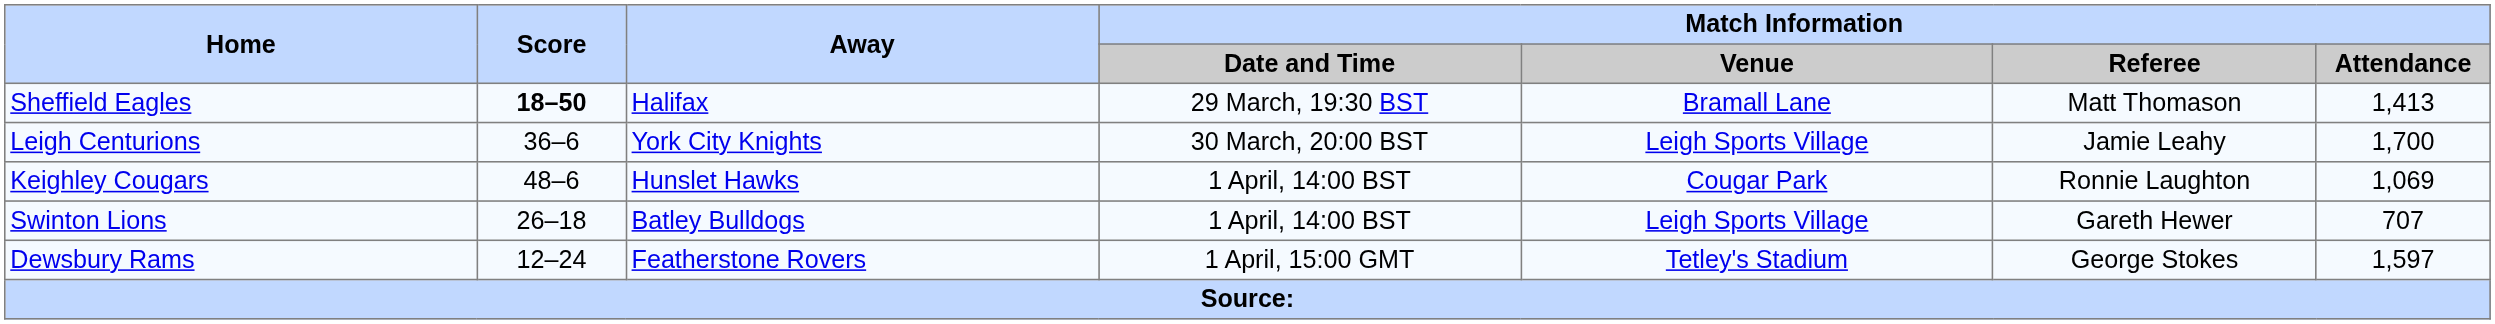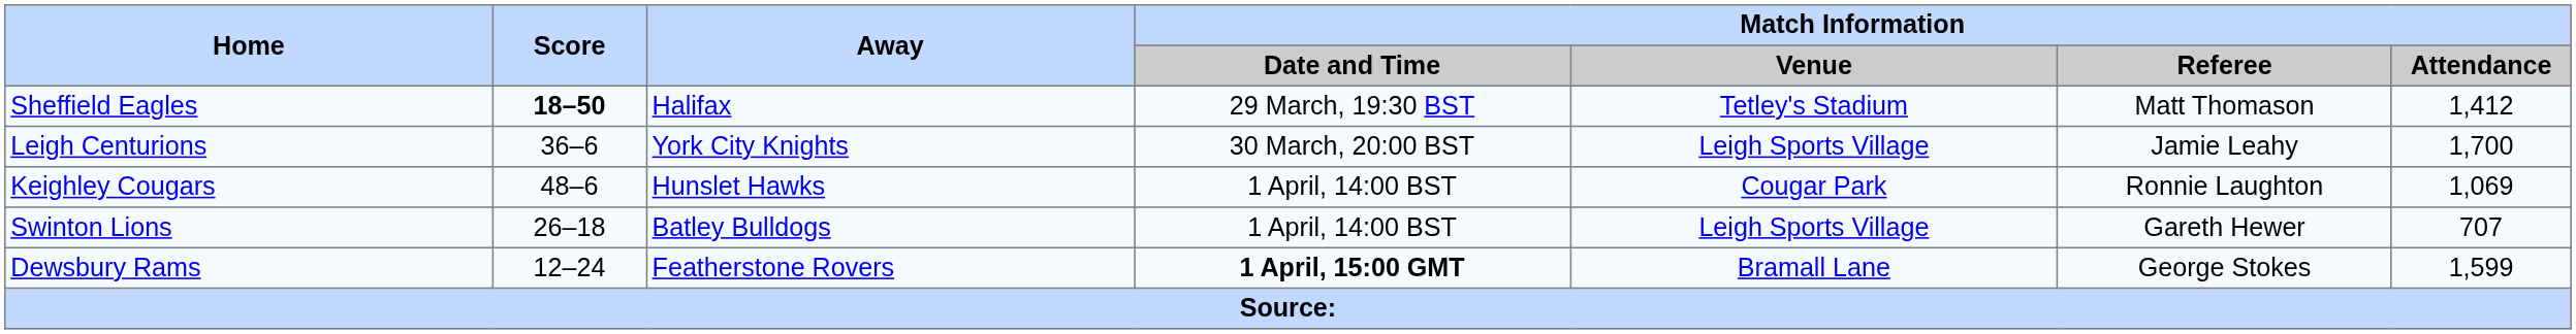 <table border="1" cellpadding="3" cellspacing="0" style="border-collapse:collapse; text-align:center; width:100%;">
 <tr style="background:#c1d8ff;">
 <th rowspan="2" style="width:19%;">Home</th>
 <th rowspan="2" style="width:6%;">Score</th>
 <th rowspan="2" style="width:19%;">Away</th>
 <th colspan=6>Match Information</th>
 </tr>
 <tr style="background:#ccc;">
 <th width=17%>Date and Time</th>
 <th width=19%>Venue</th>
 <th width=13%>Referee</th>
 <th width=7%>Attendance</th>
 </tr>
 <tr style="background:#f5faff;">
 <td align=left> <a href='#'>Sheffield Eagles</a></td>
 <td><strong>18–50</strong></td>
 <td align=left> <a href='#'>Halifax</a></td>
 <td>29 March, 19:30 <a href='#'>BST</a></td>
-<td><a href='#'>Bramall Lane</a></td>
+<td><a href='#'>Tetley's Stadium</a></td>
 <td>Matt Thomason</td>
-<td>1,413</td>
+<td>1,412</td>
 </tr>
 <tr style="background:#f5faff;">
 <td align=left> <a href='#'>Leigh Centurions</a></td>
 <td>36–6</td>
 <td align=left> <a href='#'>York City Knights</a></td>
 <td>30 March, 20:00 BST</td>
 <td><a href='#'>Leigh Sports Village</a></td>
 <td>Jamie Leahy</td>
 <td>1,700</td>
 </tr>
 <tr style="background:#f5faff;">
 <td align=left> <a href='#'>Keighley Cougars</a></td>
 <td>48–6</td>
 <td align=left> <a href='#'>Hunslet Hawks</a></td>
 <td>1 April, 14:00 BST</td>
 <td><a href='#'>Cougar Park</a></td>
 <td>Ronnie Laughton</td>
 <td>1,069</td>
 </tr>
 <tr style="background:#f5faff;">
 <td align=left> <a href='#'>Swinton Lions</a></td>
 <td>26–18</td>
 <td align=left> <a href='#'>Batley Bulldogs</a></td>
 <td>1 April, 14:00 BST</td>
 <td><a href='#'>Leigh Sports Village</a></td>
 <td>Gareth Hewer</td>
 <td>707</td>
 </tr>
 <tr style="background:#f5faff;">
 <td align=left> <a href='#'>Dewsbury Rams</a></td>
 <td>12–24</td>
 <td align=left> <a href='#'>Featherstone Rovers</a></td>
-<td>1 April, 15:00 GMT</td>
-<td><a href='#'>Tetley's Stadium</a></td>
+<td><strong>1 April, 15:00 GMT</strong></td>
+<td><a href='#'>Bramall Lane</a></td>
 <td>George Stokes</td>
-<td>1,597</td>
+<td>1,599</td>
 </tr>
 <tr style="background:#c1d8ff;">
 <th colspan=12>Source:</th>
 </tr>
 </table>
